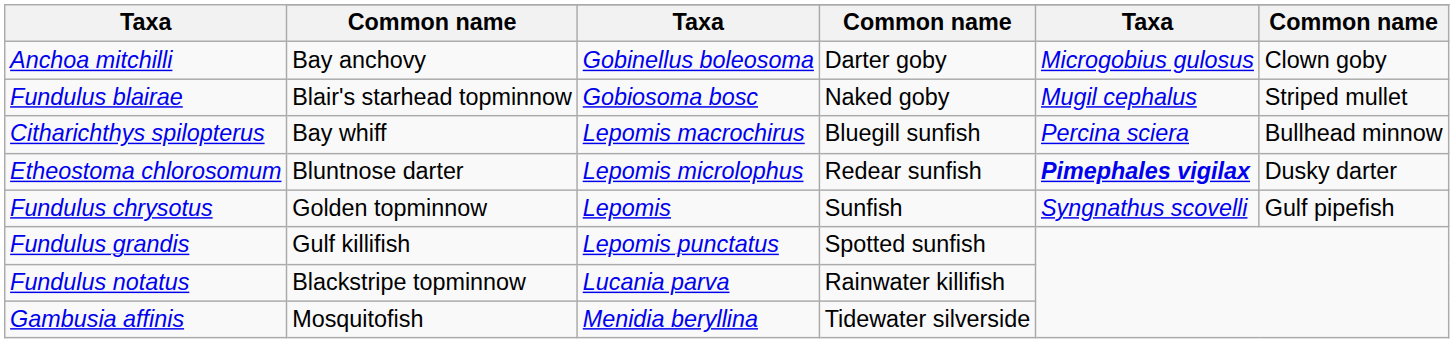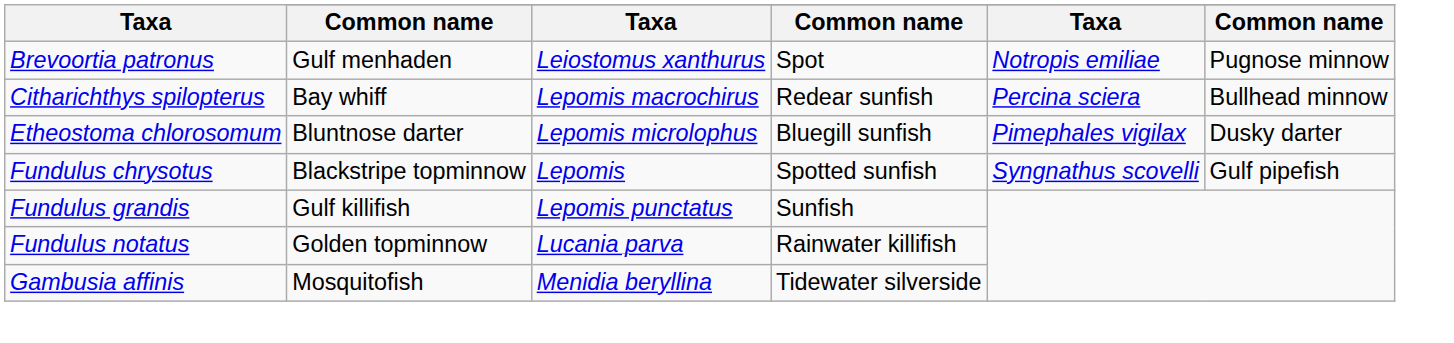 <table class="wikitable sortable">
 <tr>
 <th rowspan=2>Taxa</th>
 </tr>
 <tr>
 <th>Common name</th>
 <th>Taxa</th>
 <th>Common name</th>
 <th>Taxa</th>
 <th>Common name</th>
 </tr>
 <tr>
-<td><em><a href='#'>Anchoa mitchilli</a></em></td>
-<td>Bay anchovy</td>
-<td><em><a href='#'>Gobinellus boleosoma</a></em></td>
-<td>Darter goby</td>
-<td><em><a href='#'>Microgobius gulosus</a></em></td>
-<td>Clown goby</td>
-</tr>
-<tr>
-<td><em><a href='#'>Fundulus blairae</a></em></td>
-<td>Blair's starhead topminnow</td>
-<td><em><a href='#'>Gobiosoma bosc</a></em></td>
-<td>Naked goby</td>
-<td><em><a href='#'>Mugil cephalus</a></em></td>
-<td>Striped mullet</td>
+<td><em><a href='#'>Brevoortia patronus</a></em></td>
+<td>Gulf menhaden</td>
+<td><em><a href='#'>Leiostomus xanthurus</a></em></td>
+<td>Spot</td>
+<td><em><a href='#'>Notropis emiliae</a></em></td>
+<td>Pugnose minnow</td>
 </tr>
 <tr>
 <td><em><a href='#'>Citharichthys spilopterus</a></em></td>
 <td>Bay whiff</td>
 <td><em><a href='#'>Lepomis macrochirus</a></em></td>
-<td>Bluegill sunfish</td>
+<td>Redear sunfish</td>
 <td><em><a href='#'>Percina sciera</a></em></td>
 <td>Bullhead minnow</td>
 </tr>
 <tr>
 <td><em><a href='#'>Etheostoma chlorosomum</a></em></td>
 <td>Bluntnose darter</td>
 <td><em><a href='#'>Lepomis microlophus</a></em></td>
-<td>Redear sunfish</td>
-<td><strong><em><a href='#'>Pimephales vigilax</a></em></strong></td>
+<td>Bluegill sunfish</td>
+<td><em><a href='#'>Pimephales vigilax</a></em></td>
 <td>Dusky darter</td>
 </tr>
 <tr>
 <td><em><a href='#'>Fundulus chrysotus</a></em></td>
-<td>Golden topminnow</td>
+<td>Blackstripe topminnow</td>
 <td><em><a href='#'>Lepomis</a></em></td>
-<td>Sunfish</td>
+<td>Spotted sunfish</td>
 <td><em><a href='#'>Syngnathus scovelli</a></em></td>
 <td>Gulf pipefish</td>
 </tr>
 <tr>
 <td><em><a href='#'>Fundulus grandis</a></em></td>
 <td>Gulf killifish</td>
 <td><em><a href='#'>Lepomis punctatus</a></em></td>
-<td>Spotted sunfish</td>
+<td>Sunfish</td>
 </tr>
 <tr>
 <td><em><a href='#'>Fundulus notatus</a></em></td>
-<td>Blackstripe topminnow</td>
+<td>Golden topminnow</td>
 <td><em><a href='#'>Lucania parva</a></em></td>
 <td>Rainwater killifish</td>
 </tr>
 <tr>
 <td><em><a href='#'>Gambusia affinis</a></em></td>
 <td>Mosquitofish</td>
 <td><em><a href='#'>Menidia beryllina</a></em></td>
 <td>Tidewater silverside</td>
 </tr>
 </table>
